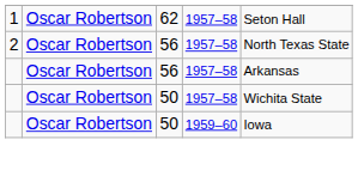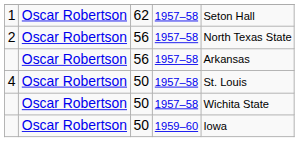 <table class="wikitable">
 <tr>
 </tr>
 <tr>
 <td>1</td>
 <td><a href='#'>Oscar Robertson</a></td>
 <td>62</td>
 <td style="font-size:80%;"><a href='#'>1957–58</a></td>
 <td style="font-size:80%;">Seton Hall</td>
 </tr>
 <tr>
 <td>2</td>
 <td><a href='#'>Oscar Robertson</a></td>
 <td>56</td>
 <td style="font-size:80%;"><a href='#'>1957–58</a></td>
 <td style="font-size:80%;">North Texas State</td>
 </tr>
 <tr>
 <td></td>
 <td><a href='#'>Oscar Robertson</a></td>
 <td>56</td>
 <td style="font-size:80%;"><a href='#'>1957–58</a></td>
 <td style="font-size:80%;">Arkansas</td>
 </tr>
 <tr>
+<td>4</td>
+<td><a href='#'>Oscar Robertson</a></td>
+<td>50</td>
+<td style="font-size:80%;"><a href='#'>1957–58</a></td>
+<td style="font-size:80%;">St. Louis</td>
+</tr>
+<tr>
 <td></td>
 <td><a href='#'>Oscar Robertson</a></td>
 <td>50</td>
 <td style="font-size:80%;"><a href='#'>1957–58</a></td>
 <td style="font-size:80%;">Wichita State</td>
 </tr>
 <tr>
 <td></td>
 <td><a href='#'>Oscar Robertson</a></td>
 <td>50</td>
 <td style="font-size:80%;"><a href='#'>1959–60</a></td>
 <td style="font-size:80%;">Iowa</td>
 </tr>
 </table>
